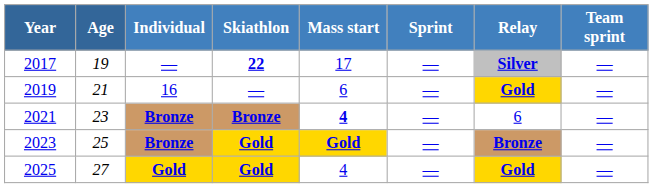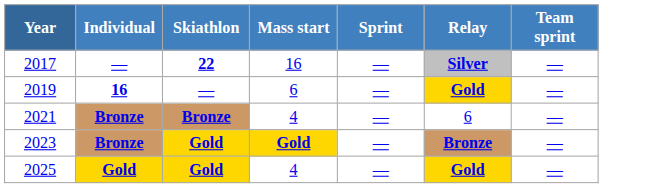 <table class="wikitable" style="font-size:95%; text-align:center; border:grey solid 1px; border-collapse:collapse; background:#ffffff;">
 <tr>
 <th style="background-color:#369; color:white; width:60px;"> Year </th>
-<th style="background-color:#369; color:white; width:40px;"> Age </th>
 <th style="background-color:#4180be; color:white; width:75px;"> Individual </th>
 <th style="background-color:#4180be; color:white; width:75px;"> Skiathlon </th>
 <th style="background-color:#4180be; color:white; width:75px;"> Mass start </th>
 <th style="background-color:#4180be; color:white; width:75px;"> Sprint </th>
 <th style="background-color:#4180be; color:white; width:75px;"> Relay </th>
 <th style="background-color:#4180be; color:white; width:75px;"> Team <br> sprint </th>
 </tr>
 <tr>
 <td><a href='#'>2017</a></td>
-<td><em>19</em></td>
 <td><a href='#'>—</a></td>
 <td><strong><a href='#'>22</a></strong></td>
-<td><a href='#'>17</a></td>
+<td><a href='#'>16</a></td>
 <td><a href='#'>—</a></td>
 <td style="background:silver;"><a href='#'><strong>Silver</strong></a></td>
 <td><a href='#'>—</a></td>
 </tr>
 <tr>
 <td><a href='#'>2019</a></td>
-<td><em>21</em></td>
-<td><a href='#'>16</a></td>
+<td><strong><a href='#'>16</a></strong></td>
 <td><a href='#'>—</a></td>
 <td><a href='#'>6</a></td>
 <td><a href='#'>—</a></td>
 <td style="background:gold;"><a href='#'><strong>Gold</strong></a></td>
 <td><a href='#'>—</a></td>
 </tr>
 <tr>
 <td><a href='#'>2021</a></td>
-<td><em>23</em></td>
 <td style="background-color:#c96;"><a href='#'><strong>Bronze</strong></a></td>
 <td style="background-color:#c96;"><a href='#'><strong>Bronze</strong></a></td>
-<td><strong><a href='#'>4</a></strong></td>
+<td><a href='#'>4</a></td>
 <td><a href='#'>—</a></td>
 <td><a href='#'>6</a></td>
 <td><a href='#'>—</a></td>
 </tr>
 <tr>
 <td><a href='#'>2023</a></td>
-<td><em>25</em></td>
 <td style="background-color:#c96;"><a href='#'><strong>Bronze</strong></a></td>
 <td style="background:gold;"><a href='#'><strong>Gold</strong></a></td>
 <td style="background:gold;"><a href='#'><strong>Gold</strong></a></td>
 <td><a href='#'>—</a></td>
 <td style="background:#c96;"><a href='#'><strong>Bronze</strong></a></td>
 <td><a href='#'>—</a></td>
 </tr>
 <tr>
 <td><a href='#'>2025</a></td>
-<td><em>27</em></td>
 <td style="background:gold;"><a href='#'><strong>Gold</strong></a></td>
 <td style="background:gold;"><a href='#'><strong>Gold</strong></a></td>
 <td><a href='#'>4</a></td>
 <td><a href='#'>—</a></td>
 <td style="background:gold;"><a href='#'><strong>Gold</strong></a></td>
 <td><a href='#'>—</a></td>
 </tr>
 </table>
